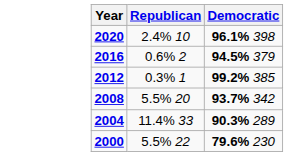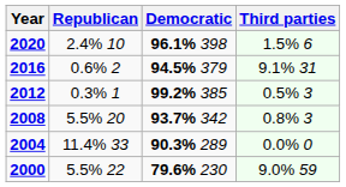 <table class="wikitable" style="float:right; font-size:95%;">
 <tr bgcolor=lightgrey>
 <th>Year</th>
 <th><a href='#'>Republican</a></th>
 <th><a href='#'>Democratic</a></th>
+<th><a href='#'>Third parties</a></th>
 </tr>
 <tr>
 <td style="text-align:center;" ><strong><a href='#'>2020</a></strong></td>
 <td style="text-align:center;" >2.4% <em>10</em></td>
 <td style="text-align:center;" ><strong>96.1%</strong> <em>398</em></td>
+<td style="text-align:center; background:honeyDew;">1.5% <em>6</em></td>
 </tr>
 <tr>
 <td style="text-align:center;" ><strong><a href='#'>2016</a></strong></td>
 <td style="text-align:center;" >0.6% <em>2</em></td>
 <td style="text-align:center;" ><strong>94.5%</strong> <em>379</em></td>
+<td style="text-align:center; background:honeyDew;">9.1% <em>31</em></td>
 </tr>
 <tr>
 <td style="text-align:center;" ><strong><a href='#'>2012</a></strong></td>
 <td style="text-align:center;" >0.3% <em>1</em></td>
 <td style="text-align:center;" ><strong>99.2%</strong> <em>385</em></td>
+<td style="text-align:center; background:honeyDew;">0.5% <em>3</em></td>
 </tr>
 <tr>
 <td style="text-align:center;" ><strong><a href='#'>2008</a></strong></td>
 <td style="text-align:center;" >5.5% <em>20</em></td>
 <td style="text-align:center;" ><strong>93.7%</strong> <em>342</em></td>
+<td style="text-align:center; background:honeyDew;">0.8% <em>3</em></td>
 </tr>
 <tr>
 <td style="text-align:center;" ><strong><a href='#'>2004</a></strong></td>
 <td style="text-align:center;" >11.4% <em>33</em></td>
 <td style="text-align:center;" ><strong>90.3%</strong> <em>289</em></td>
+<td style="text-align:center; background:honeyDew;">0.0% <em>0</em></td>
 </tr>
 <tr>
 <td style="text-align:center;" ><strong><a href='#'>2000</a></strong></td>
 <td style="text-align:center;" >5.5% <em>22</em></td>
 <td style="text-align:center;" ><strong>79.6%</strong> <em>230</em></td>
+<td style="text-align:center; background:honeyDew;">9.0% <em>59</em></td>
 </tr>
 </table>
